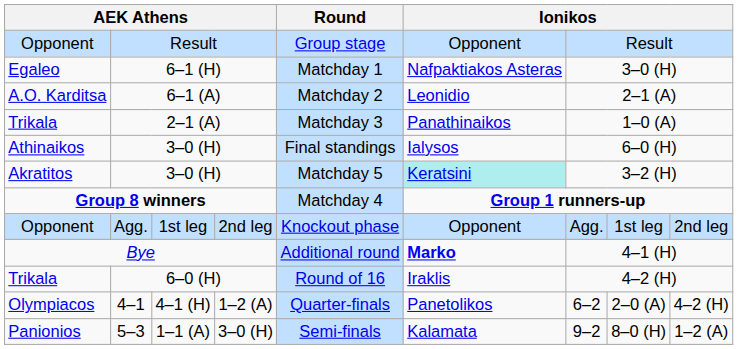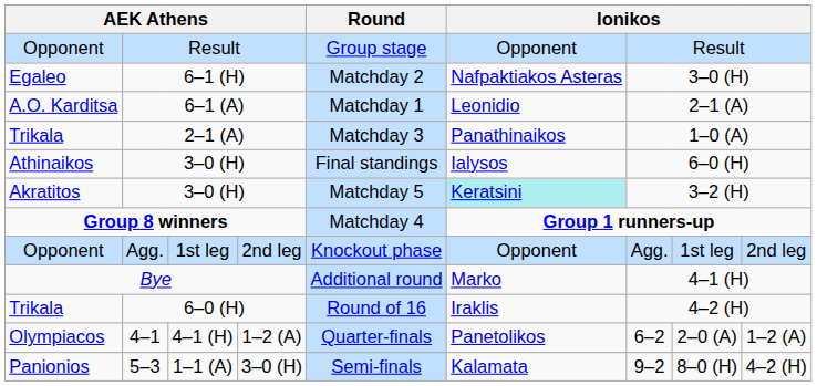 <table class="wikitable" style="text-align:center">
 <tr>
 <th colspan="4">AEK Athens</th>
 <th>Round</th>
 <th colspan="4">Ionikos</th>
 </tr>
 <tr style="background:#C1E0FF">
 <td>Opponent</td>
 <td colspan="3">Result</td>
 <td><a href='#'>Group stage</a></td>
 <td>Opponent</td>
 <td colspan="3">Result</td>
 </tr>
 <tr>
 <td style="text-align:left"><a href='#'>Egaleo</a></td>
 <td colspan="3">6–1 (H)</td>
-<td style="background:#C1E0FF">Matchday 1</td>
+<td style="background:#C1E0FF">Matchday 2</td>
 <td style="text-align:left"><a href='#'>Nafpaktiakos Asteras</a></td>
 <td colspan="3">3–0 (H)</td>
 </tr>
 <tr>
 <td style="text-align:left"><a href='#'>A.O. Karditsa</a></td>
 <td colspan="3">6–1 (A)</td>
-<td style="background:#C1E0FF">Matchday 2</td>
+<td style="background:#C1E0FF">Matchday 1</td>
 <td style="text-align:left"><a href='#'>Leonidio</a></td>
 <td colspan="3">2–1 (A)</td>
 </tr>
 <tr>
 <td style="text-align:left"><a href='#'>Trikala</a></td>
 <td colspan="3">2–1 (A)</td>
 <td style="background:#C1E0FF">Matchday 3</td>
 <td style="text-align:left"><a href='#'>Panathinaikos</a></td>
 <td colspan="3">1–0 (A)</td>
 </tr>
 <tr>
 <td style="text-align:left"><a href='#'>Athinaikos</a></td>
 <td colspan="3">3–0 (H)</td>
 <td style="background:#C1E0FF">Final standings</td>
 <td style="text-align:left"><a href='#'>Ialysos</a></td>
 <td colspan="3">6–0 (H)</td>
 </tr>
 <tr>
 <td style="text-align:left"><a href='#'>Akratitos</a></td>
 <td colspan="3">3–0 (H)</td>
 <td style="background:#C1E0FF">Matchday 5</td>
 <td style="background: paleturquoise; text-align:left"><a href='#'>Keratsini</a></td>
 <td colspan="3">3–2 (H)</td>
 </tr>
 <tr>
 <td colspan="4" style="vertical-align:top"><strong><a href='#'>Group 8</a> winners</strong><br><div></div></td>
 <td style="background:#C1E0FF">Matchday 4</td>
 <td colspan="4" style="vertical-align:top"><strong><a href='#'>Group 1</a> runners-up</strong><br><div></div></td>
 </tr>
 <tr style="background:#C1E0FF">
 <td>Opponent</td>
 <td>Agg.</td>
 <td>1st leg</td>
 <td>2nd leg</td>
 <td><a href='#'>Knockout phase</a></td>
 <td>Opponent</td>
 <td>Agg.</td>
 <td>1st leg</td>
 <td>2nd leg</td>
 </tr>
 <tr>
 <td colspan=4><em><a href='#'>Bye</a></em></td>
 <td style="background:#C1E0FF"><a href='#'>Additional round</a></td>
-<td style="text-align:left"><strong><a href='#'>Marko</a></strong></td>
+<td style="text-align:left"><a href='#'>Marko</a></td>
 <td colspan=3>4–1 (H)</td>
 </tr>
 <tr>
 <td style="text-align:left"><a href='#'>Trikala</a></td>
 <td colspan=3>6–0 (H)</td>
 <td style="background:#C1E0FF"><a href='#'>Round of 16</a></td>
 <td style="text-align:left"><a href='#'>Iraklis</a></td>
 <td colspan=3>4–2 (H)</td>
 </tr>
 <tr>
 <td style="text-align:left"><a href='#'>Olympiacos</a></td>
 <td>4–1</td>
 <td>4–1 (H)</td>
 <td>1–2 (A)</td>
 <td style="background:#C1E0FF"><a href='#'>Quarter-finals</a></td>
 <td style="text-align:left"><a href='#'>Panetolikos</a></td>
 <td>6–2</td>
 <td>2–0 (A)</td>
-<td>4–2 (H)</td>
+<td>1–2 (A)</td>
 </tr>
 <tr>
 <td style="text-align:left"><a href='#'>Panionios</a></td>
 <td>5–3</td>
 <td>1–1 (A)</td>
 <td>3–0 (H)</td>
 <td style="background:#C1E0FF"><a href='#'>Semi-finals</a></td>
 <td style="text-align:left"><a href='#'>Kalamata</a></td>
 <td>9–2</td>
 <td>8–0 (H)</td>
-<td>1–2 (A)</td>
+<td>4–2 (H)</td>
 </tr>
 </table>
